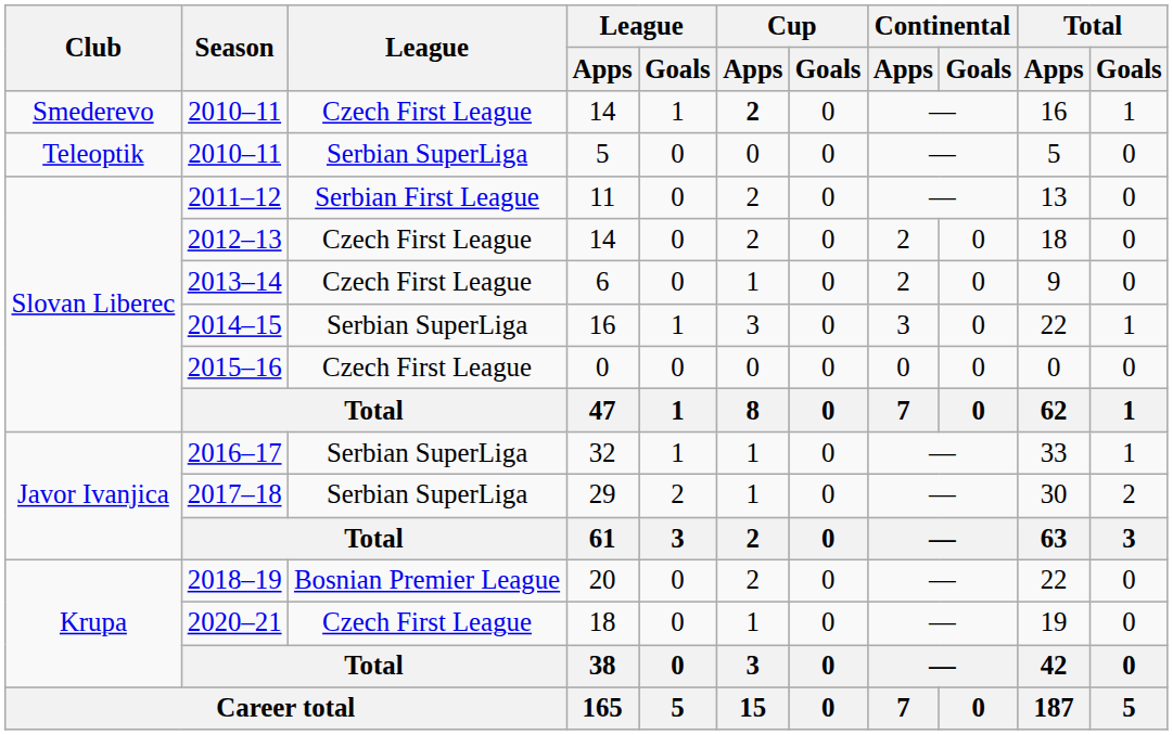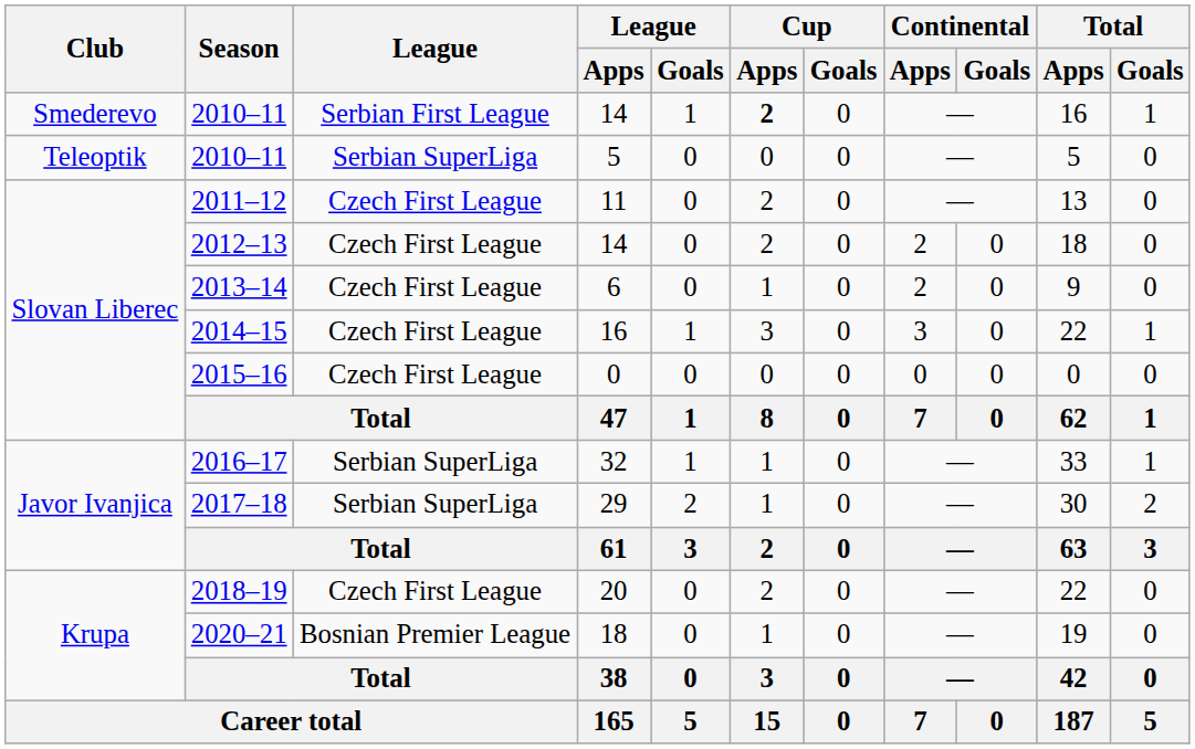 <table class="wikitable" style="text-align:center">
 <tr>
 <th rowspan="2">Club</th>
 <th rowspan="2">Season</th>
 <th rowspan="2">League</th>
 <th colspan="2">League</th>
 <th colspan="2">Cup</th>
 <th colspan="2">Continental</th>
 <th colspan="2">Total</th>
 </tr>
 <tr>
 <th>Apps</th>
 <th>Goals</th>
 <th>Apps</th>
 <th>Goals</th>
 <th>Apps</th>
 <th>Goals</th>
 <th>Apps</th>
 <th>Goals</th>
 </tr>
 <tr>
 <td><a href='#'>Smederevo</a></td>
 <td><a href='#'>2010–11</a></td>
-<td><a href='#'>Czech First League</a></td>
+<td><a href='#'>Serbian First League</a></td>
 <td>14</td>
 <td>1</td>
 <td><strong>2</strong></td>
 <td>0</td>
 <td colspan="2">—</td>
 <td>16</td>
 <td>1</td>
 </tr>
 <tr>
 <td><a href='#'>Teleoptik</a></td>
 <td><a href='#'>2010–11</a></td>
 <td><a href='#'>Serbian SuperLiga</a></td>
 <td>5</td>
 <td>0</td>
 <td>0</td>
 <td>0</td>
 <td colspan="2">—</td>
 <td>5</td>
 <td>0</td>
 </tr>
 <tr>
 <td rowspan="6"><a href='#'>Slovan Liberec</a></td>
 <td><a href='#'>2011–12</a></td>
-<td><a href='#'>Serbian First League</a></td>
+<td><a href='#'>Czech First League</a></td>
 <td>11</td>
 <td>0</td>
 <td>2</td>
 <td>0</td>
 <td colspan="2">—</td>
 <td>13</td>
 <td>0</td>
 </tr>
 <tr>
 <td><a href='#'>2012–13</a></td>
 <td>Czech First League</td>
 <td>14</td>
 <td>0</td>
 <td>2</td>
 <td>0</td>
 <td>2</td>
 <td>0</td>
 <td>18</td>
 <td>0</td>
 </tr>
 <tr>
 <td><a href='#'>2013–14</a></td>
 <td>Czech First League</td>
 <td>6</td>
 <td>0</td>
 <td>1</td>
 <td>0</td>
 <td>2</td>
 <td>0</td>
 <td>9</td>
 <td>0</td>
 </tr>
 <tr>
 <td><a href='#'>2014–15</a></td>
-<td>Serbian SuperLiga</td>
+<td>Czech First League</td>
 <td>16</td>
 <td>1</td>
 <td>3</td>
 <td>0</td>
 <td>3</td>
 <td>0</td>
 <td>22</td>
 <td>1</td>
 </tr>
 <tr>
 <td><a href='#'>2015–16</a></td>
 <td>Czech First League</td>
 <td>0</td>
 <td>0</td>
 <td>0</td>
 <td>0</td>
 <td>0</td>
 <td>0</td>
 <td>0</td>
 <td>0</td>
 </tr>
 <tr>
 <th colspan="2">Total</th>
 <th>47</th>
 <th>1</th>
 <th>8</th>
 <th>0</th>
 <th>7</th>
 <th>0</th>
 <th>62</th>
 <th>1</th>
 </tr>
 <tr>
 <td rowspan="3"><a href='#'>Javor Ivanjica</a></td>
 <td><a href='#'>2016–17</a></td>
 <td>Serbian SuperLiga</td>
 <td>32</td>
 <td>1</td>
 <td>1</td>
 <td>0</td>
 <td colspan="2">—</td>
 <td>33</td>
 <td>1</td>
 </tr>
 <tr>
 <td><a href='#'>2017–18</a></td>
 <td>Serbian SuperLiga</td>
 <td>29</td>
 <td>2</td>
 <td>1</td>
 <td>0</td>
 <td colspan="2">—</td>
 <td>30</td>
 <td>2</td>
 </tr>
 <tr>
 <th colspan="2">Total</th>
 <th>61</th>
 <th>3</th>
 <th>2</th>
 <th>0</th>
 <th colspan="2">—</th>
 <th>63</th>
 <th>3</th>
 </tr>
 <tr>
 <td rowspan="3"><a href='#'>Krupa</a></td>
 <td><a href='#'>2018–19</a></td>
-<td><a href='#'>Bosnian Premier League</a></td>
+<td>Czech First League</td>
 <td>20</td>
 <td>0</td>
 <td>2</td>
 <td>0</td>
 <td colspan="2">—</td>
 <td>22</td>
 <td>0</td>
 </tr>
 <tr>
 <td><a href='#'>2020–21</a></td>
-<td><a href='#'>Czech First League</a></td>
+<td>Bosnian Premier League</td>
 <td>18</td>
 <td>0</td>
 <td>1</td>
 <td>0</td>
 <td colspan="2">—</td>
 <td>19</td>
 <td>0</td>
 </tr>
 <tr>
 <th colspan="2">Total</th>
 <th>38</th>
 <th>0</th>
 <th>3</th>
 <th>0</th>
 <th colspan="2">—</th>
 <th>42</th>
 <th>0</th>
 </tr>
 <tr>
 <th colspan="3">Career total</th>
 <th>165</th>
 <th>5</th>
 <th>15</th>
 <th>0</th>
 <th>7</th>
 <th>0</th>
 <th>187</th>
 <th>5</th>
 </tr>
 </table>
